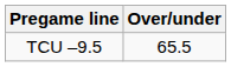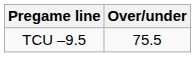 <table class="wikitable">
 <tr align="center">
 <th style=>Pregame line</th>
 <th style=>Over/under</th>
 </tr>
 <tr align="center">
 <td>TCU –9.5</td>
-<td>65.5</td>
+<td>75.5</td>
 </tr>
 </table>
